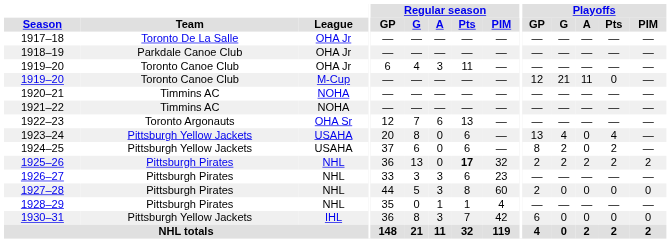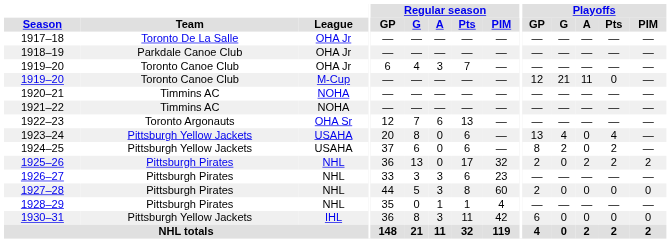 <table border="0" cellpadding="1" cellspacing="0" style="text-align:center; width:60em">
 <tr bgcolor="#e0e0e0">
 <th colspan="3" bgcolor="#ffffff"></th>
 <th rowspan="100" bgcolor="#ffffff"></th>
 <th colspan="5"><a href='#'>Regular season</a></th>
 <th rowspan="100" bgcolor="#ffffff"></th>
 <th colspan="5"><a href='#'>Playoffs</a></th>
 </tr>
 <tr bgcolor="#e0e0e0">
 <th><a href='#'>Season</a></th>
 <th>Team</th>
 <th>League</th>
 <th>GP</th>
 <th><a href='#'>G</a></th>
 <th><a href='#'>A</a></th>
 <th><a href='#'>Pts</a></th>
 <th><a href='#'>PIM</a></th>
 <th>GP</th>
 <th>G</th>
 <th>A</th>
 <th>Pts</th>
 <th>PIM</th>
 </tr>
 <tr>
 <td>1917–18</td>
 <td><a href='#'>Toronto De La Salle</a></td>
 <td><a href='#'>OHA Jr</a></td>
 <td>—</td>
 <td>—</td>
 <td>—</td>
 <td>—</td>
 <td>—</td>
 <td>—</td>
 <td>—</td>
 <td>—</td>
 <td>—</td>
 <td>—</td>
 </tr>
 <tr bgcolor="#f0f0f0">
 <td>1918–19</td>
 <td>Parkdale Canoe Club</td>
 <td>OHA Jr</td>
 <td>—</td>
 <td>—</td>
 <td>—</td>
 <td>—</td>
 <td>—</td>
 <td>—</td>
 <td>—</td>
 <td>—</td>
 <td>—</td>
 <td>—</td>
 </tr>
 <tr>
 <td>1919–20</td>
 <td>Toronto Canoe Club</td>
 <td>OHA Jr</td>
 <td>6</td>
 <td>4</td>
 <td>3</td>
-<td>11</td>
+<td>7</td>
 <td>—</td>
 <td>—</td>
 <td>—</td>
 <td>—</td>
 <td>—</td>
 <td>—</td>
 </tr>
 <tr bgcolor="#f0f0f0">
 <td><a href='#'>1919–20</a></td>
 <td>Toronto Canoe Club</td>
 <td><a href='#'>M-Cup</a></td>
 <td>—</td>
 <td>—</td>
 <td>—</td>
 <td>—</td>
 <td>—</td>
 <td>12</td>
 <td>21</td>
 <td>11</td>
 <td>0</td>
 <td>—</td>
 </tr>
 <tr>
 <td>1920–21</td>
 <td>Timmins AC</td>
 <td><a href='#'>NOHA</a></td>
 <td>—</td>
 <td>—</td>
 <td>—</td>
 <td>—</td>
 <td>—</td>
 <td>—</td>
 <td>—</td>
 <td>—</td>
 <td>—</td>
 <td>—</td>
 </tr>
 <tr bgcolor="#f0f0f0">
 <td>1921–22</td>
 <td>Timmins AC</td>
 <td>NOHA</td>
 <td>—</td>
 <td>—</td>
 <td>—</td>
 <td>—</td>
 <td>—</td>
 <td>—</td>
 <td>—</td>
 <td>—</td>
 <td>—</td>
 <td>—</td>
 </tr>
 <tr>
 <td>1922–23</td>
 <td>Toronto Argonauts</td>
 <td><a href='#'>OHA Sr</a></td>
 <td>12</td>
 <td>7</td>
 <td>6</td>
 <td>13</td>
 <td>—</td>
 <td>—</td>
 <td>—</td>
 <td>—</td>
 <td>—</td>
 <td>—</td>
 </tr>
 <tr bgcolor="#f0f0f0">
 <td>1923–24</td>
 <td><a href='#'>Pittsburgh Yellow Jackets</a></td>
 <td><a href='#'>USAHA</a></td>
 <td>20</td>
 <td>8</td>
 <td>0</td>
 <td>6</td>
 <td>—</td>
 <td>13</td>
 <td>4</td>
 <td>0</td>
 <td>4</td>
 <td>—</td>
 </tr>
 <tr>
 <td>1924–25</td>
 <td>Pittsburgh Yellow Jackets</td>
 <td>USAHA</td>
 <td>37</td>
 <td>6</td>
 <td>0</td>
 <td>6</td>
 <td>—</td>
 <td>8</td>
 <td>2</td>
 <td>0</td>
 <td>2</td>
 <td>—</td>
 </tr>
 <tr bgcolor="#f0f0f0">
 <td><a href='#'>1925–26</a></td>
 <td><a href='#'>Pittsburgh Pirates</a></td>
 <td><a href='#'>NHL</a></td>
 <td>36</td>
 <td>13</td>
 <td>0</td>
-<td><strong>17</strong></td>
+<td>17</td>
 <td>32</td>
 <td>2</td>
-<td>2</td>
+<td>0</td>
 <td>2</td>
 <td>2</td>
 <td>2</td>
 </tr>
 <tr>
 <td><a href='#'>1926–27</a></td>
 <td>Pittsburgh Pirates</td>
 <td>NHL</td>
 <td>33</td>
 <td>3</td>
 <td>3</td>
 <td>6</td>
 <td>23</td>
 <td>—</td>
 <td>—</td>
 <td>—</td>
 <td>—</td>
 <td>—</td>
 </tr>
 <tr bgcolor="#f0f0f0">
 <td><a href='#'>1927–28</a></td>
 <td>Pittsburgh Pirates</td>
 <td>NHL</td>
 <td>44</td>
 <td>5</td>
 <td>3</td>
 <td>8</td>
 <td>60</td>
 <td>2</td>
 <td>0</td>
 <td>0</td>
 <td>0</td>
 <td>0</td>
 </tr>
 <tr>
 <td><a href='#'>1928–29</a></td>
 <td>Pittsburgh Pirates</td>
 <td>NHL</td>
 <td>35</td>
 <td>0</td>
 <td>1</td>
 <td>1</td>
 <td>4</td>
 <td>—</td>
 <td>—</td>
 <td>—</td>
 <td>—</td>
 <td>—</td>
 </tr>
 <tr bgcolor="#f0f0f0">
 <td><a href='#'>1930–31</a></td>
 <td>Pittsburgh Yellow Jackets</td>
 <td><a href='#'>IHL</a></td>
 <td>36</td>
 <td>8</td>
 <td>3</td>
-<td>7</td>
+<td>11</td>
 <td>42</td>
 <td>6</td>
 <td>0</td>
 <td>0</td>
 <td>0</td>
 <td>0</td>
 </tr>
 <tr bgcolor="#e0e0e0">
 <th colspan="3">NHL totals</th>
 <th>148</th>
 <th>21</th>
 <th>11</th>
 <th>32</th>
 <th>119</th>
 <th>4</th>
 <th>0</th>
 <th>2</th>
 <th>2</th>
 <th>2</th>
 </tr>
 </table>
